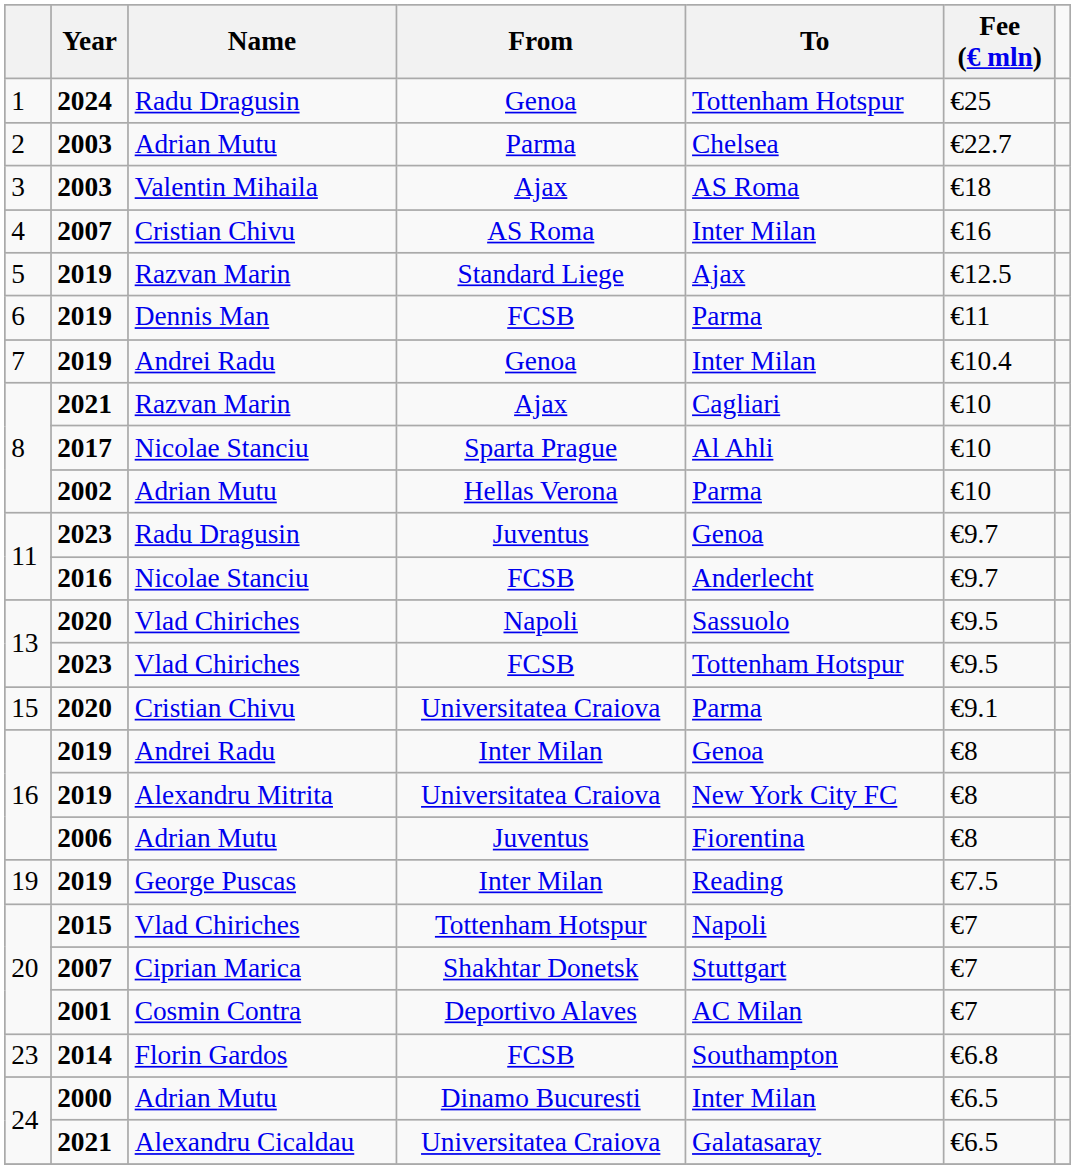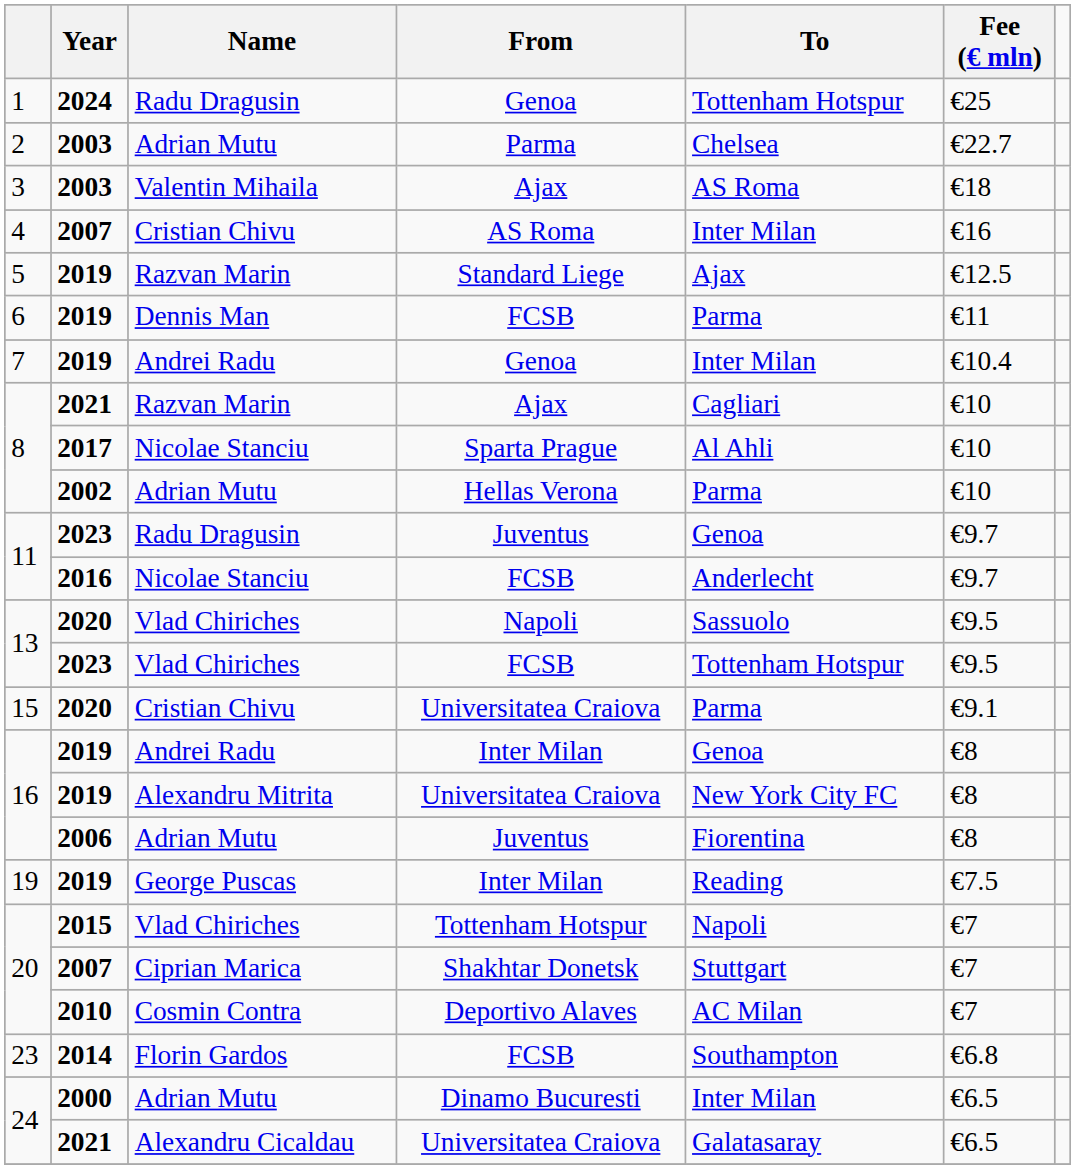 <table class="wikitable sortable mw-collapsible" style="width:100%;">
 <tr>
 <th data-sort-type="number"></th>
 <th>Year</th>
 <th>Name</th>
 <th>From</th>
 <th>To</th>
 <th>Fee<br>(<a href='#'>€ mln</a>)</th>
 </tr>
 <tr>
 <td>1</td>
 <td><strong>2024</strong></td>
 <td><a href='#'>Radu Dragusin</a></td>
 <td align="center"> <a href='#'>Genoa</a></td>
 <td> <a href='#'>Tottenham Hotspur</a></td>
 <td>€25</td>
 <td></td>
 </tr>
 <tr>
 <td>2</td>
 <td><strong>2003</strong></td>
 <td><a href='#'>Adrian Mutu</a></td>
 <td align="center"> <a href='#'>Parma</a></td>
 <td> <a href='#'>Chelsea</a></td>
 <td>€22.7</td>
 <td></td>
 </tr>
 <tr>
 <td>3</td>
 <td><strong>2003</strong></td>
 <td><a href='#'>Valentin Mihaila</a></td>
 <td align="center"> <a href='#'>Ajax</a></td>
 <td> <a href='#'>AS Roma</a></td>
 <td>€18</td>
 <td></td>
 </tr>
 <tr>
 <td>4</td>
 <td><strong>2007</strong></td>
 <td><a href='#'>Cristian Chivu</a></td>
 <td align="center"> <a href='#'>AS Roma</a></td>
 <td> <a href='#'>Inter Milan</a></td>
 <td>€16</td>
 <td></td>
 </tr>
 <tr>
 <td>5</td>
 <td><strong>2019</strong></td>
 <td><a href='#'>Razvan Marin</a></td>
 <td align="center"> <a href='#'>Standard Liege</a></td>
 <td> <a href='#'>Ajax</a></td>
 <td>€12.5</td>
 <td></td>
 </tr>
 <tr>
 <td>6</td>
 <td><strong>2019</strong></td>
 <td><a href='#'>Dennis Man</a></td>
 <td align="center"> <a href='#'>FCSB</a></td>
 <td> <a href='#'>Parma</a></td>
 <td>€11</td>
 <td></td>
 </tr>
 <tr>
 <td>7</td>
 <td><strong>2019</strong></td>
 <td><a href='#'>Andrei Radu</a></td>
 <td align="center"> <a href='#'>Genoa</a></td>
 <td> <a href='#'>Inter Milan</a></td>
 <td>€10.4</td>
 <td></td>
 </tr>
 <tr>
 <td rowspan="3">8</td>
 <td><strong>2021</strong></td>
 <td><a href='#'>Razvan Marin</a></td>
 <td align="center"> <a href='#'>Ajax</a></td>
 <td> <a href='#'>Cagliari</a></td>
 <td>€10</td>
 <td></td>
 </tr>
 <tr>
 <td><strong>2017</strong></td>
 <td><a href='#'>Nicolae Stanciu</a></td>
 <td align="center"> <a href='#'>Sparta Prague</a></td>
 <td> <a href='#'>Al Ahli</a></td>
 <td>€10</td>
 <td></td>
 </tr>
 <tr>
 <td><strong>2002</strong></td>
 <td><a href='#'>Adrian Mutu</a></td>
 <td align="center"> <a href='#'>Hellas Verona</a></td>
 <td> <a href='#'>Parma</a></td>
 <td>€10</td>
 <td></td>
 </tr>
 <tr>
 <td rowspan="2">11</td>
 <td><strong>2023</strong></td>
 <td><a href='#'>Radu Dragusin</a></td>
 <td align="center"> <a href='#'>Juventus</a></td>
 <td> <a href='#'>Genoa</a></td>
 <td>€9.7</td>
 <td></td>
 </tr>
 <tr>
 <td><strong>2016</strong></td>
 <td><a href='#'>Nicolae Stanciu</a></td>
 <td align="center"> <a href='#'>FCSB</a></td>
 <td> <a href='#'>Anderlecht</a></td>
 <td>€9.7</td>
 <td></td>
 </tr>
 <tr>
 <td rowspan="2">13</td>
 <td><strong>2020</strong></td>
 <td><a href='#'>Vlad Chiriches</a></td>
 <td align="center"> <a href='#'>Napoli</a></td>
 <td> <a href='#'>Sassuolo</a></td>
 <td>€9.5</td>
 <td></td>
 </tr>
 <tr>
 <td><strong>2023</strong></td>
 <td><a href='#'>Vlad Chiriches</a></td>
 <td align="center"> <a href='#'>FCSB</a></td>
 <td> <a href='#'>Tottenham Hotspur</a></td>
 <td>€9.5</td>
 <td></td>
 </tr>
 <tr>
 <td>15</td>
 <td><strong>2020</strong></td>
 <td><a href='#'>Cristian Chivu</a></td>
 <td align="center"> <a href='#'>Universitatea Craiova</a></td>
 <td> <a href='#'>Parma</a></td>
 <td>€9.1</td>
 <td></td>
 </tr>
 <tr>
 <td rowspan="3">16</td>
 <td><strong>2019</strong></td>
 <td><a href='#'>Andrei Radu</a></td>
 <td align="center"> <a href='#'>Inter Milan</a></td>
 <td> <a href='#'>Genoa</a></td>
 <td>€8</td>
 <td></td>
 </tr>
 <tr>
 <td><strong>2019</strong></td>
 <td><a href='#'>Alexandru Mitrita</a></td>
 <td align="center"> <a href='#'>Universitatea Craiova</a></td>
 <td> <a href='#'>New York City FC</a></td>
 <td>€8</td>
 <td></td>
 </tr>
 <tr>
 <td><strong>2006</strong></td>
 <td><a href='#'>Adrian Mutu</a></td>
 <td align="center"> <a href='#'>Juventus</a></td>
 <td> <a href='#'>Fiorentina</a></td>
 <td>€8</td>
 <td></td>
 </tr>
 <tr>
 <td>19</td>
 <td><strong>2019</strong></td>
 <td><a href='#'>George Puscas</a></td>
 <td align="center"> <a href='#'>Inter Milan</a></td>
 <td> <a href='#'>Reading</a></td>
 <td>€7.5</td>
 <td></td>
 </tr>
 <tr>
 <td rowspan="3">20</td>
 <td><strong>2015</strong></td>
 <td><a href='#'>Vlad Chiriches</a></td>
 <td align="center"> <a href='#'>Tottenham Hotspur</a></td>
 <td> <a href='#'>Napoli</a></td>
 <td>€7</td>
 <td></td>
 </tr>
 <tr>
 <td><strong>2007</strong></td>
 <td><a href='#'>Ciprian Marica</a></td>
 <td align="center"> <a href='#'>Shakhtar Donetsk</a></td>
 <td> <a href='#'>Stuttgart</a></td>
 <td>€7</td>
 <td></td>
 </tr>
 <tr>
-<td><strong>2001</strong></td>
+<td><strong>2010</strong></td>
 <td><a href='#'>Cosmin Contra</a></td>
 <td align="center"> <a href='#'>Deportivo Alaves</a></td>
 <td> <a href='#'>AC Milan</a></td>
 <td>€7</td>
 <td></td>
 </tr>
 <tr>
 <td>23</td>
 <td><strong>2014</strong></td>
 <td><a href='#'>Florin Gardos</a></td>
 <td align="center"> <a href='#'>FCSB</a></td>
 <td> <a href='#'>Southampton</a></td>
 <td>€6.8</td>
 <td></td>
 </tr>
 <tr>
 <td rowspan="2">24</td>
 <td><strong>2000</strong></td>
 <td><a href='#'>Adrian Mutu</a></td>
 <td align="center"> <a href='#'>Dinamo Bucuresti</a></td>
 <td> <a href='#'>Inter Milan</a></td>
 <td>€6.5</td>
 <td></td>
 </tr>
 <tr>
 <td><strong>2021</strong></td>
 <td><a href='#'>Alexandru Cicaldau</a></td>
 <td align="center"> <a href='#'>Universitatea Craiova</a></td>
 <td> <a href='#'>Galatasaray</a></td>
 <td>€6.5</td>
 <td></td>
 </tr>
 <tr>
 </tr>
 </table>
